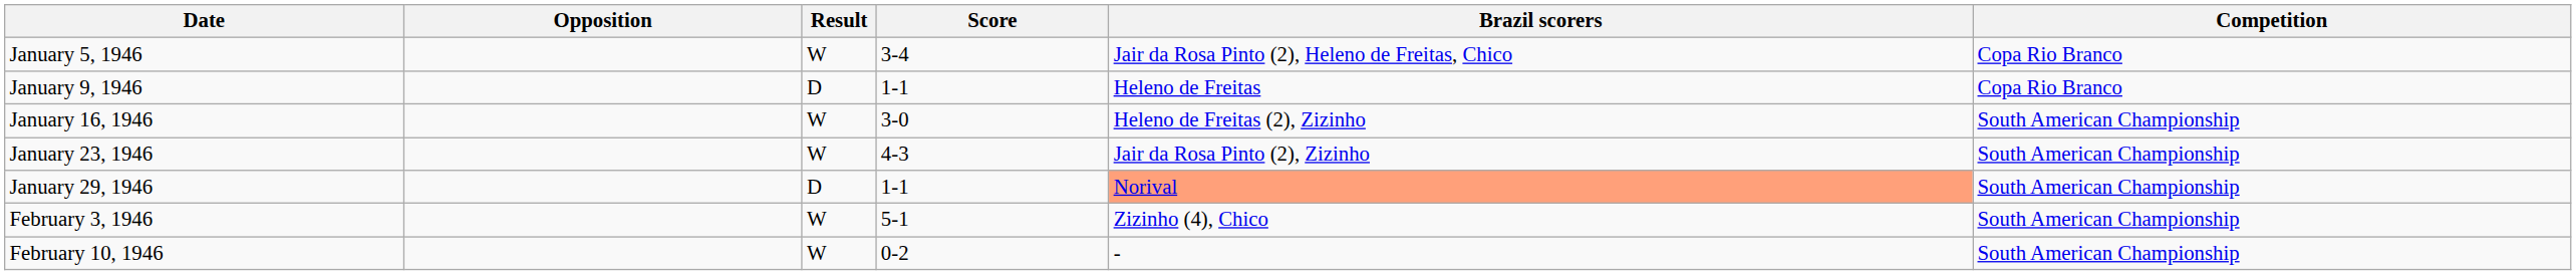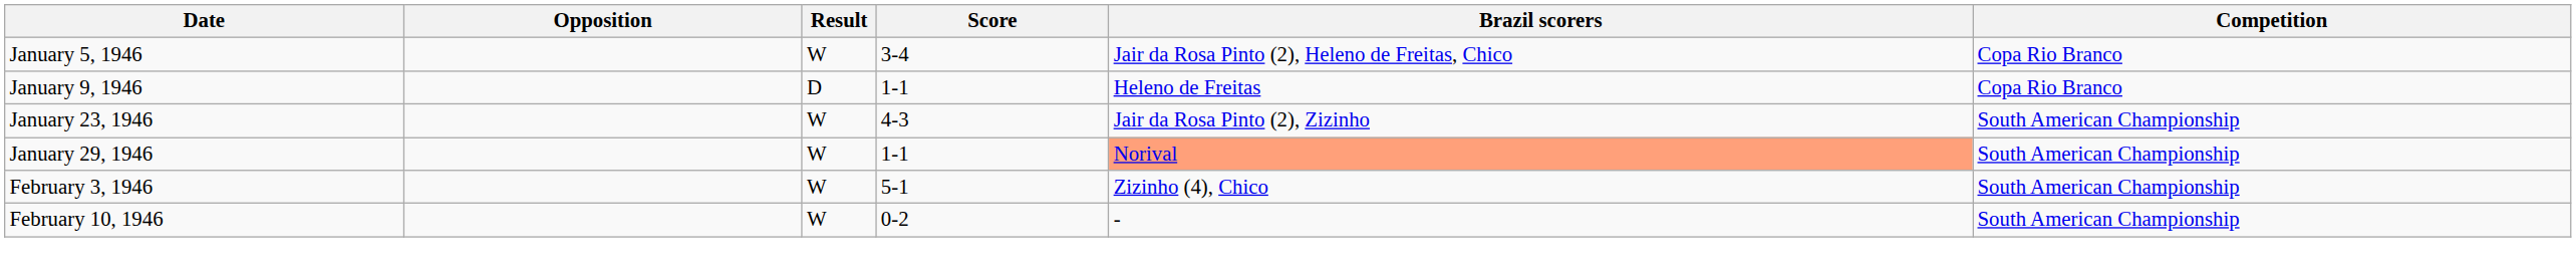 <table class="wikitable" style="text-align: left;">
 <tr>
 <th width=12%>Date</th>
 <th width=12%>Opposition</th>
 <th width=1%>Result</th>
 <th width=7%>Score</th>
 <th width=26%>Brazil scorers</th>
 <th width=18%>Competition</th>
 </tr>
 <tr>
 <td>January 5, 1946</td>
 <td></td>
 <td>W</td>
 <td>3-4</td>
 <td><a href='#'>Jair da Rosa Pinto</a> (2), <a href='#'>Heleno de Freitas</a>, <a href='#'>Chico</a></td>
 <td><a href='#'>Copa Rio Branco</a></td>
 </tr>
 <tr>
 <td>January 9, 1946</td>
 <td></td>
 <td>D</td>
 <td>1-1</td>
 <td><a href='#'>Heleno de Freitas</a></td>
 <td><a href='#'>Copa Rio Branco</a></td>
 </tr>
 <tr>
-<td>January 16, 1946</td>
-<td></td>
-<td>W</td>
-<td>3-0</td>
-<td><a href='#'>Heleno de Freitas</a> (2), <a href='#'>Zizinho</a></td>
-<td><a href='#'>South American Championship</a></td>
-</tr>
-<tr>
 <td>January 23, 1946</td>
 <td></td>
 <td>W</td>
 <td>4-3</td>
 <td><a href='#'>Jair da Rosa Pinto</a> (2), <a href='#'>Zizinho</a></td>
 <td><a href='#'>South American Championship</a></td>
 </tr>
 <tr>
 <td>January 29, 1946</td>
 <td></td>
-<td>D</td>
+<td>W</td>
 <td>1-1</td>
 <td style="background: lightsalmon;"><a href='#'>Norival</a></td>
 <td><a href='#'>South American Championship</a></td>
 </tr>
 <tr>
 <td>February 3, 1946</td>
 <td></td>
 <td>W</td>
 <td>5-1</td>
 <td><a href='#'>Zizinho</a> (4), <a href='#'>Chico</a></td>
 <td><a href='#'>South American Championship</a></td>
 </tr>
 <tr>
 <td>February 10, 1946</td>
 <td></td>
 <td>W</td>
 <td>0-2</td>
 <td>-</td>
 <td><a href='#'>South American Championship</a></td>
 </tr>
 </table>
